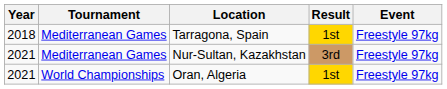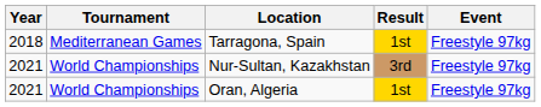 <table class="wikitable" style="font-size:95%;">
 <tr>
 <th>Year</th>
 <th>Tournament</th>
 <th>Location</th>
 <th>Result</th>
 <th>Event</th>
 </tr>
 <tr>
 <td>2018</td>
 <td><a href='#'>Mediterranean Games</a></td>
 <td>Tarragona, Spain</td>
 <td align="center" bgcolor="gold">1st</td>
 <td><a href='#'>Freestyle 97kg</a></td>
 </tr>
 <tr>
 <td>2021</td>
-<td><a href='#'>Mediterranean Games</a></td>
+<td><a href='#'>World Championships</a></td>
 <td>Nur-Sultan, Kazakhstan</td>
 <td align="center" bgcolor="cc9966">3rd</td>
 <td><a href='#'>Freestyle 97kg</a></td>
 </tr>
 <tr>
 <td>2021</td>
 <td><a href='#'>World Championships</a></td>
 <td>Oran, Algeria</td>
 <td align="center" bgcolor="gold">1st</td>
 <td><a href='#'>Freestyle 97kg</a></td>
 </tr>
 </table>
